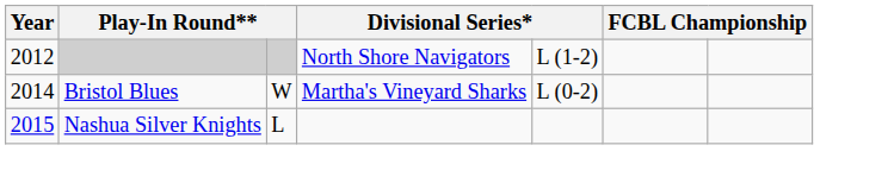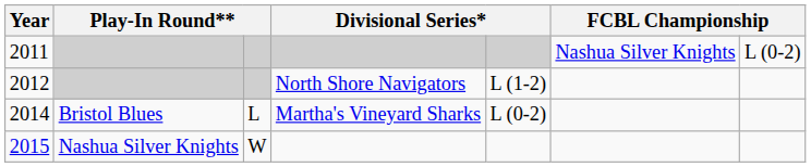 <table class="wikitable">
 <tr>
 <th>Year</th>
 <th colspan=2>Play-In Round**</th>
 <th colspan=2>Divisional Series*</th>
 <th colspan=2>FCBL Championship</th>
+</tr>
+<tr>
+<td>2011</td>
+<th style="background-color:#cfcfcf;"></th>
+<th style="background-color:#cfcfcf;"></th>
+<th style="background-color:#cfcfcf;"></th>
+<th style="background-color:#cfcfcf;"></th>
+<td><a href='#'>Nashua Silver Knights</a></td>
+<td>L (0-2)</td>
 </tr>
 <tr>
 <td>2012</td>
 <th style="background-color:#cfcfcf;"></th>
 <th style="background-color:#cfcfcf;"></th>
 <td><a href='#'>North Shore Navigators</a></td>
 <td>L (1-2)</td>
 <td></td>
 <td></td>
 </tr>
 <tr>
 <td>2014</td>
 <td><a href='#'>Bristol Blues</a></td>
-<td>W</td>
+<td>L</td>
 <td><a href='#'>Martha's Vineyard Sharks</a></td>
 <td>L (0-2)</td>
 <td></td>
 <td></td>
 </tr>
 <tr>
 <td><a href='#'>2015</a></td>
 <td><a href='#'>Nashua Silver Knights</a></td>
-<td>L</td>
+<td>W</td>
 <td></td>
 <td></td>
 <td></td>
 <td></td>
 </tr>
 </table>
